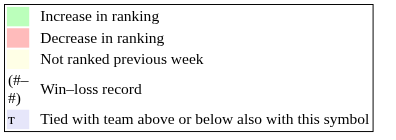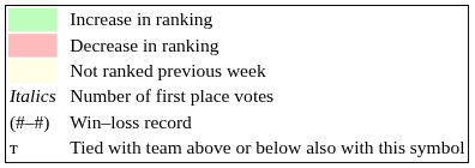 <table style="border:1px solid black;">
 <tr>
 <td style="background:#bbffbb; width:20px;"></td>
 <td> </td>
 <td>Increase in ranking</td>
 </tr>
 <tr>
 <td style="background:#ffbbbb; width:20px;"></td>
 <td> </td>
 <td>Decrease in ranking</td>
 </tr>
 <tr>
 <td style="background:#FFFFE6; width:20px;"></td>
 <td> </td>
 <td>Not ranked previous week</td>
 </tr>
 <tr>
+<td><em>Italics</em></td>
+<td> </td>
+<td>Number of first place votes</td>
+</tr>
+<tr>
 <td>(#–#)</td>
 <td> </td>
 <td>Win–loss record</td>
 </tr>
 <tr>
-<td style="background: lavender;">т</td>
+<td>т</td>
 <td></td>
 <td>Tied with team above or below also with this symbol</td>
 </tr>
 </table>
